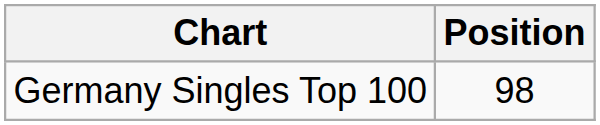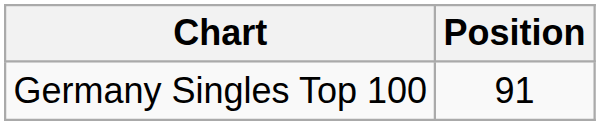 <table class="wikitable">
 <tr>
 <th>Chart</th>
 <th>Position</th>
 </tr>
 <tr>
 <td>Germany Singles Top 100</td>
-<td align="center">98</td>
+<td align="center">91</td>
 </tr>
 </table>
